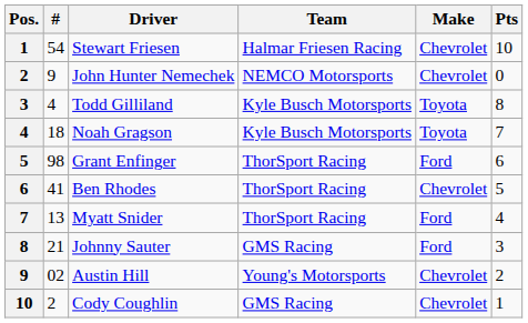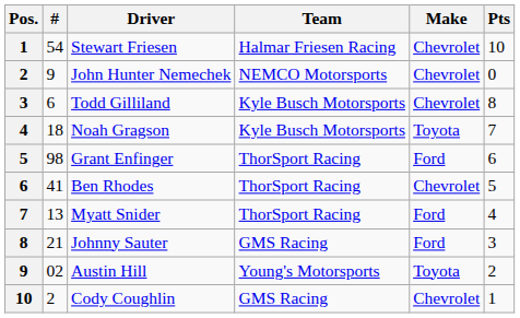 <table class="wikitable" style="font-size:95%">
 <tr>
 <th>Pos.</th>
 <th>#</th>
 <th>Driver</th>
 <th>Team</th>
 <th>Make</th>
 <th>Pts</th>
 </tr>
 <tr>
 <th>1</th>
 <td>54</td>
 <td><a href='#'>Stewart Friesen</a></td>
 <td><a href='#'>Halmar Friesen Racing</a></td>
 <td><a href='#'>Chevrolet</a></td>
 <td>10</td>
 </tr>
 <tr>
 <th>2</th>
 <td>9</td>
 <td><a href='#'>John Hunter Nemechek</a></td>
 <td><a href='#'>NEMCO Motorsports</a></td>
 <td><a href='#'>Chevrolet</a></td>
 <td>0</td>
 </tr>
 <tr>
 <th>3</th>
-<td>4</td>
+<td>6</td>
 <td><a href='#'>Todd Gilliland</a></td>
 <td><a href='#'>Kyle Busch Motorsports</a></td>
-<td><a href='#'>Toyota</a></td>
+<td><a href='#'>Chevrolet</a></td>
 <td>8</td>
 </tr>
 <tr>
 <th>4</th>
 <td>18</td>
 <td><a href='#'>Noah Gragson</a></td>
 <td><a href='#'>Kyle Busch Motorsports</a></td>
 <td><a href='#'>Toyota</a></td>
 <td>7</td>
 </tr>
 <tr>
 <th>5</th>
 <td>98</td>
 <td><a href='#'>Grant Enfinger</a></td>
 <td><a href='#'>ThorSport Racing</a></td>
 <td><a href='#'>Ford</a></td>
 <td>6</td>
 </tr>
 <tr>
 <th>6</th>
 <td>41</td>
 <td><a href='#'>Ben Rhodes</a></td>
 <td><a href='#'>ThorSport Racing</a></td>
 <td><a href='#'>Chevrolet</a></td>
 <td>5</td>
 </tr>
 <tr>
 <th>7</th>
 <td>13</td>
 <td><a href='#'>Myatt Snider</a></td>
 <td><a href='#'>ThorSport Racing</a></td>
 <td><a href='#'>Ford</a></td>
 <td>4</td>
 </tr>
 <tr>
 <th>8</th>
 <td>21</td>
 <td><a href='#'>Johnny Sauter</a></td>
 <td><a href='#'>GMS Racing</a></td>
 <td><a href='#'>Ford</a></td>
 <td>3</td>
 </tr>
 <tr>
 <th>9</th>
 <td>02</td>
 <td><a href='#'>Austin Hill</a></td>
 <td><a href='#'>Young's Motorsports</a></td>
-<td><a href='#'>Chevrolet</a></td>
+<td><a href='#'>Toyota</a></td>
 <td>2</td>
 </tr>
 <tr>
 <th>10</th>
 <td>2</td>
 <td><a href='#'>Cody Coughlin</a></td>
 <td><a href='#'>GMS Racing</a></td>
 <td><a href='#'>Chevrolet</a></td>
 <td>1</td>
 </tr>
 </table>
